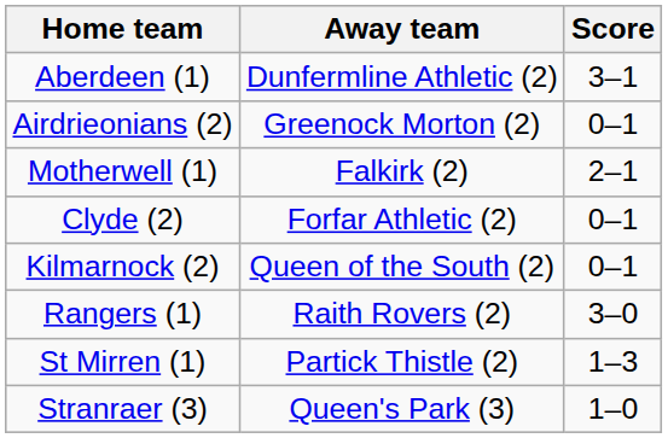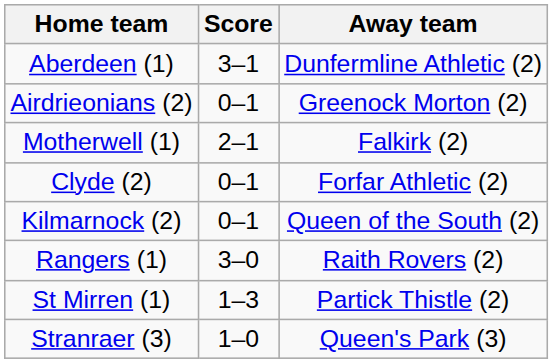 <table class="wikitable" style="text-align: center">
 <tr>
 <th>Home team</th>
+<th>Score</th>
 <th>Away team</th>
-<th>Score</th>
 </tr>
 <tr>
 <td><a href='#'>Aberdeen</a> (1)</td>
+<td>3–1</td>
 <td><a href='#'>Dunfermline Athletic</a> (2)</td>
-<td>3–1</td>
 </tr>
 <tr>
 <td><a href='#'>Airdrieonians</a> (2)</td>
+<td>0–1</td>
 <td><a href='#'>Greenock Morton</a> (2)</td>
-<td>0–1</td>
 </tr>
 <tr>
 <td><a href='#'>Motherwell</a> (1)</td>
+<td>2–1</td>
 <td><a href='#'>Falkirk</a> (2)</td>
-<td>2–1</td>
 </tr>
 <tr>
 <td><a href='#'>Clyde</a> (2)</td>
+<td>0–1</td>
 <td><a href='#'>Forfar Athletic</a> (2)</td>
-<td>0–1</td>
 </tr>
 <tr>
 <td><a href='#'>Kilmarnock</a> (2)</td>
+<td>0–1</td>
 <td><a href='#'>Queen of the South</a> (2)</td>
-<td>0–1</td>
 </tr>
 <tr>
 <td><a href='#'>Rangers</a> (1)</td>
+<td>3–0</td>
 <td><a href='#'>Raith Rovers</a> (2)</td>
-<td>3–0</td>
 </tr>
 <tr>
 <td><a href='#'>St Mirren</a> (1)</td>
+<td>1–3</td>
 <td><a href='#'>Partick Thistle</a> (2)</td>
-<td>1–3</td>
 </tr>
 <tr>
 <td><a href='#'>Stranraer</a> (3)</td>
+<td>1–0</td>
 <td><a href='#'>Queen's Park</a> (3)</td>
-<td>1–0</td>
 </tr>
 </table>
